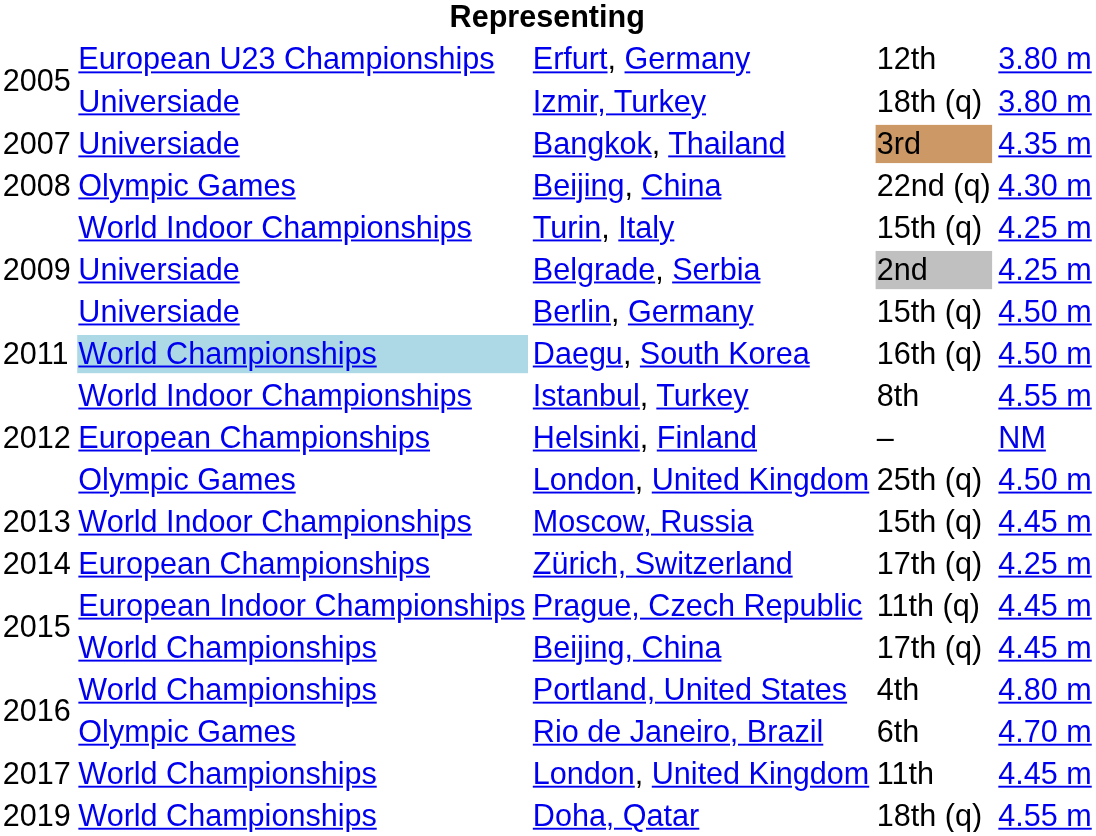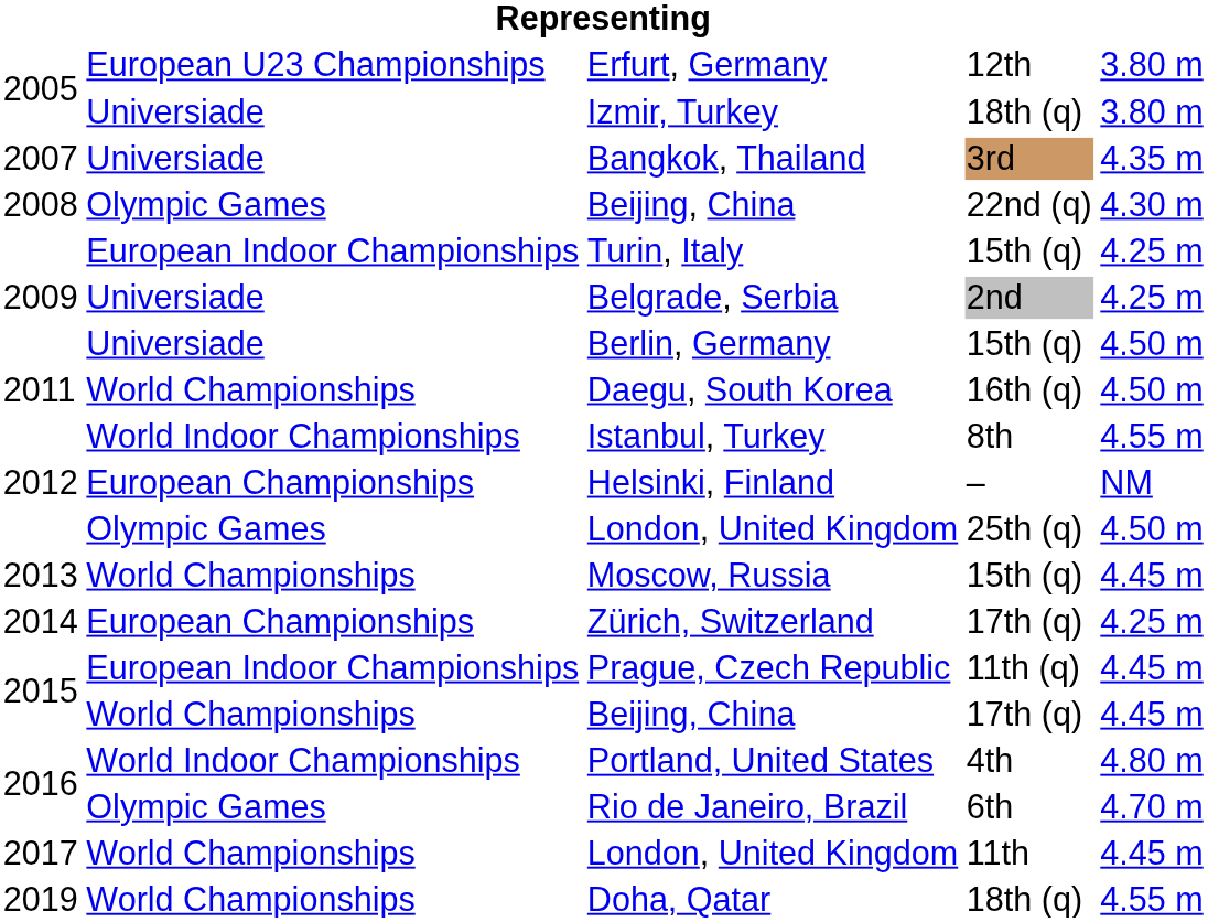 <table>
 <tr>
 <th colspan="6">Representing </th>
 </tr>
 <tr>
 <td rowspan=2>2005</td>
 <td><a href='#'>European U23 Championships</a></td>
 <td><a href='#'>Erfurt</a>, <a href='#'>Germany</a></td>
 <td>12th</td>
 <td><a href='#'>3.80 m</a></td>
 </tr>
 <tr>
 <td><a href='#'>Universiade</a></td>
 <td><a href='#'>Izmir, Turkey</a></td>
 <td>18th (q)</td>
 <td><a href='#'>3.80 m</a></td>
 </tr>
 <tr>
 <td>2007</td>
 <td><a href='#'>Universiade</a></td>
 <td><a href='#'>Bangkok</a>, <a href='#'>Thailand</a></td>
 <td bgcolor=cc9966>3rd</td>
 <td><a href='#'>4.35 m</a></td>
 </tr>
 <tr>
 <td>2008</td>
 <td><a href='#'>Olympic Games</a></td>
 <td><a href='#'>Beijing</a>, <a href='#'>China</a></td>
 <td>22nd (q)</td>
 <td><a href='#'>4.30 m</a></td>
 </tr>
 <tr>
 <td rowspan=3>2009</td>
-<td><a href='#'>World Indoor Championships</a></td>
+<td><a href='#'>European Indoor Championships</a></td>
 <td><a href='#'>Turin</a>, <a href='#'>Italy</a></td>
 <td>15th (q)</td>
 <td><a href='#'>4.25 m</a></td>
 </tr>
 <tr>
 <td><a href='#'>Universiade</a></td>
 <td><a href='#'>Belgrade</a>, <a href='#'>Serbia</a></td>
 <td bgcolor=silver>2nd</td>
 <td><a href='#'>4.25 m</a></td>
 </tr>
 <tr>
 <td><a href='#'>Universiade</a></td>
 <td><a href='#'>Berlin</a>, <a href='#'>Germany</a></td>
 <td>15th (q)</td>
 <td><a href='#'>4.50 m</a></td>
 </tr>
 <tr>
 <td>2011</td>
-<td style="background: lightblue;"><a href='#'>World Championships</a></td>
+<td><a href='#'>World Championships</a></td>
 <td><a href='#'>Daegu</a>, <a href='#'>South Korea</a></td>
 <td>16th (q)</td>
 <td><a href='#'>4.50 m</a></td>
 </tr>
 <tr>
 <td rowspan=3>2012</td>
 <td><a href='#'>World Indoor Championships</a></td>
 <td><a href='#'>Istanbul</a>, <a href='#'>Turkey</a></td>
 <td>8th</td>
 <td><a href='#'>4.55 m</a></td>
 </tr>
 <tr>
 <td><a href='#'>European Championships</a></td>
 <td><a href='#'>Helsinki</a>, <a href='#'>Finland</a></td>
 <td>–</td>
 <td><a href='#'>NM</a></td>
 </tr>
 <tr>
 <td><a href='#'>Olympic Games</a></td>
 <td><a href='#'>London</a>, <a href='#'>United Kingdom</a></td>
 <td>25th (q)</td>
 <td><a href='#'>4.50 m</a></td>
 </tr>
 <tr>
 <td>2013</td>
-<td><a href='#'>World Indoor Championships</a></td>
+<td><a href='#'>World Championships</a></td>
 <td><a href='#'>Moscow, Russia</a></td>
 <td>15th (q)</td>
 <td><a href='#'>4.45 m</a></td>
 </tr>
 <tr>
 <td>2014</td>
 <td><a href='#'>European Championships</a></td>
 <td><a href='#'>Zürich, Switzerland</a></td>
 <td>17th (q)</td>
 <td><a href='#'>4.25 m</a></td>
 </tr>
 <tr>
 <td rowspan=2>2015</td>
 <td><a href='#'>European Indoor Championships</a></td>
 <td><a href='#'>Prague, Czech Republic</a></td>
 <td>11th (q)</td>
 <td><a href='#'>4.45 m</a></td>
 </tr>
 <tr>
 <td><a href='#'>World Championships</a></td>
 <td><a href='#'>Beijing, China</a></td>
 <td>17th (q)</td>
 <td><a href='#'>4.45 m</a></td>
 </tr>
 <tr>
 <td rowspan=2>2016</td>
-<td><a href='#'>World Championships</a></td>
+<td><a href='#'>World Indoor Championships</a></td>
 <td><a href='#'>Portland, United States</a></td>
 <td>4th</td>
 <td><a href='#'>4.80 m</a></td>
 </tr>
 <tr>
 <td><a href='#'>Olympic Games</a></td>
 <td><a href='#'>Rio de Janeiro, Brazil</a></td>
 <td>6th</td>
 <td><a href='#'>4.70 m</a></td>
 </tr>
 <tr>
 <td>2017</td>
 <td><a href='#'>World Championships</a></td>
 <td><a href='#'>London</a>, <a href='#'>United Kingdom</a></td>
 <td>11th</td>
 <td><a href='#'>4.45 m</a></td>
 </tr>
 <tr>
 <td>2019</td>
 <td><a href='#'>World Championships</a></td>
 <td><a href='#'>Doha, Qatar</a></td>
 <td>18th (q)</td>
 <td><a href='#'>4.55 m</a></td>
 </tr>
 </table>
